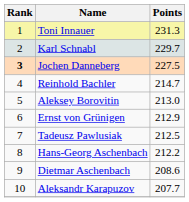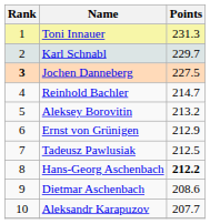 <table class="wikitable sortable">
 <tr>
 <th align=Center>Rank</th>
 <th>Name</th>
 <th>Points</th>
 </tr>
 <tr style="background:#F7F6A8">
 <td align=center>1</td>
 <td> <a href='#'>Toni Innauer</a></td>
 <td align=center>231.3</td>
 </tr>
 <tr style="background: #DCE5E5;">
 <td align=center>2</td>
 <td> <a href='#'>Karl Schnabl</a></td>
 <td align=center>229.7</td>
 </tr>
 <tr style="background: #FFDAB9;">
 <td align=center><strong>3</strong></td>
 <td> <a href='#'>Jochen Danneberg</a></td>
 <td align=center>227.5</td>
 </tr>
 <tr>
 <td align=center>4</td>
 <td> <a href='#'>Reinhold Bachler</a></td>
 <td align=center>214.7</td>
 </tr>
 <tr>
 <td align=center>5</td>
 <td> <a href='#'>Aleksey Borovitin</a></td>
-<td align=center>213.0</td>
+<td align=center>213.2</td>
 </tr>
 <tr>
 <td align=center>6</td>
 <td> <a href='#'>Ernst von Grünigen</a></td>
 <td align=center>212.9</td>
 </tr>
 <tr>
 <td align=center>7</td>
 <td> <a href='#'>Tadeusz Pawlusiak</a></td>
 <td align=center>212.5</td>
 </tr>
 <tr>
 <td align=center>8</td>
 <td> <a href='#'>Hans-Georg Aschenbach</a></td>
-<td align=center>212.2</td>
+<td align=center><strong>212.2</strong></td>
 </tr>
 <tr>
 <td align=center>9</td>
 <td> <a href='#'>Dietmar Aschenbach</a></td>
 <td align=center>208.6</td>
 </tr>
 <tr>
 <td align=center>10</td>
 <td> <a href='#'>Aleksandr Karapuzov</a></td>
 <td align=center>207.7</td>
 </tr>
 <tr>
 </tr>
 </table>
